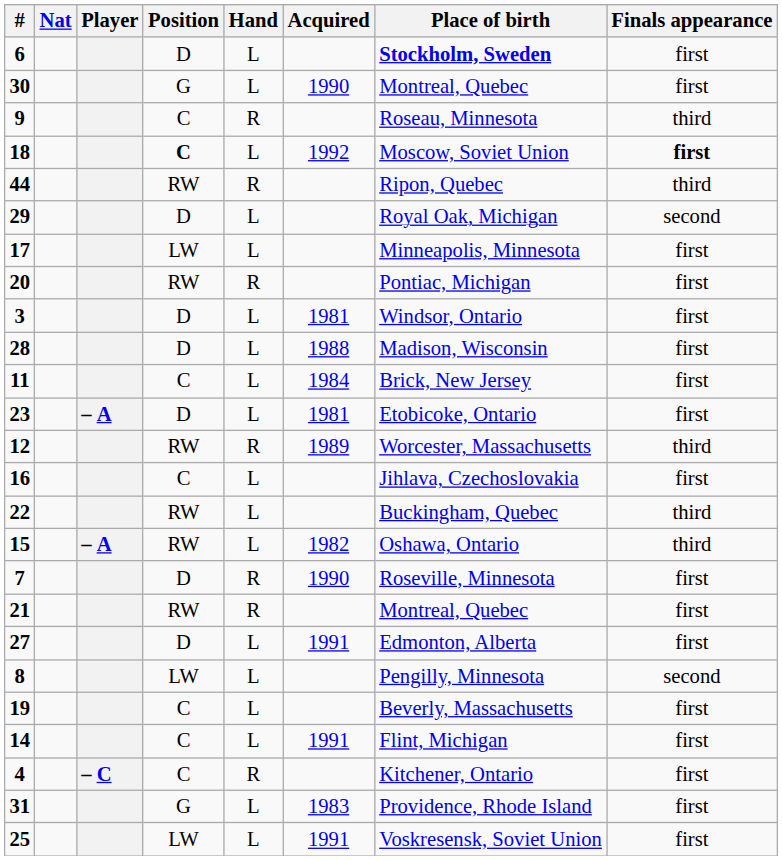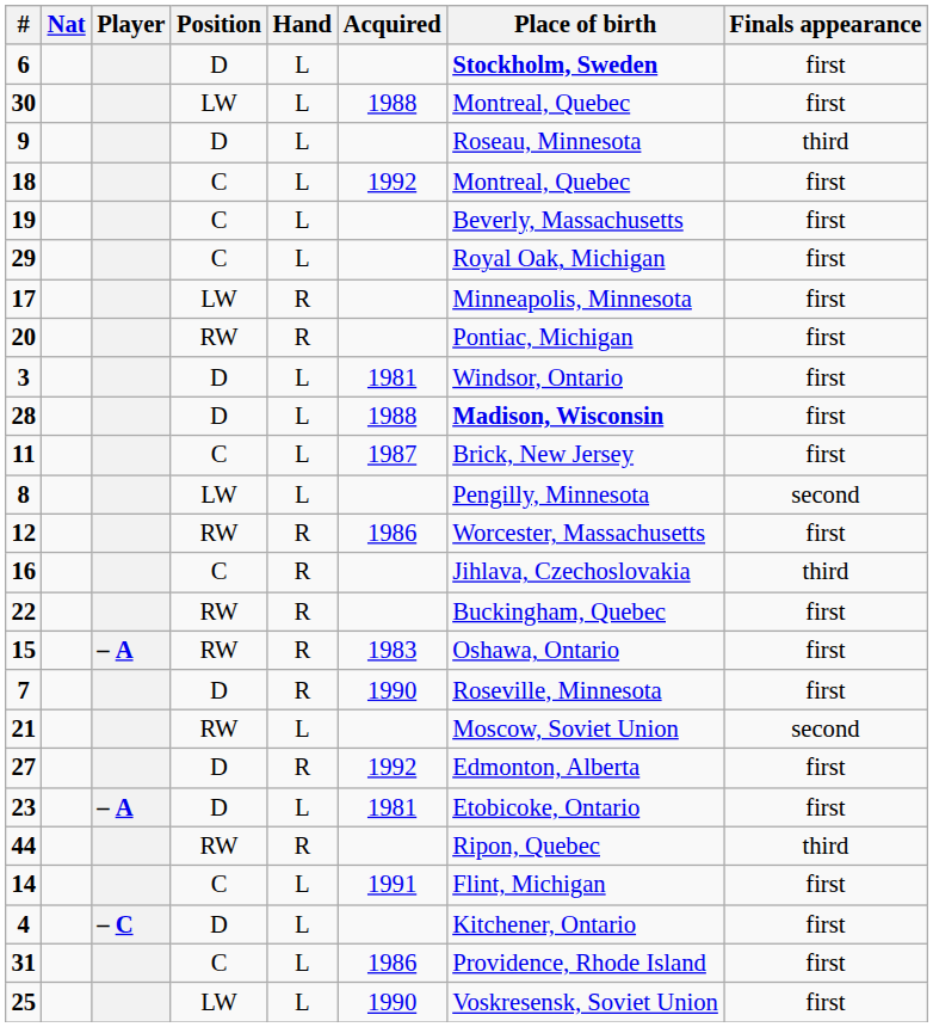 <table class="sortable wikitable plainrowheaders" style="text-align:center;">
 <tr style="background:#ddd;">
 <th scope="col">#</th>
 <th scope="col"><a href='#'>Nat</a></th>
 <th scope="col">Player</th>
 <th scope="col">Position</th>
 <th scope="col">Hand</th>
 <th scope="col">Acquired</th>
 <th scope="col" class="unsortable">Place of birth</th>
 <th scope="col" class="unsortable">Finals appearance</th>
 </tr>
 <tr>
 <td><strong>6</strong></td>
 <td></td>
 <th scope="row" style="text-align:left;"></th>
 <td>D</td>
 <td>L</td>
 <td></td>
 <td style="text-align:left;"><strong><a href='#'>Stockholm, Sweden</a></strong></td>
 <td>first</td>
 </tr>
 <tr>
 <td><strong>30</strong></td>
 <td></td>
 <th scope="row" style="text-align:left;"></th>
-<td>G</td>
+<td>LW</td>
 <td>L</td>
-<td><a href='#'>1990</a></td>
+<td><a href='#'>1988</a></td>
 <td style="text-align:left;"><a href='#'>Montreal, Quebec</a></td>
 <td>first</td>
 </tr>
 <tr>
 <td><strong>9</strong></td>
 <td></td>
 <th scope="row" style="text-align:left;"></th>
-<td>C</td>
-<td>R</td>
+<td>D</td>
+<td>L</td>
 <td></td>
 <td style="text-align:left;"><a href='#'>Roseau, Minnesota</a></td>
 <td>third </td>
 </tr>
 <tr>
 <td><strong>18</strong></td>
 <td></td>
 <th scope="row" style="text-align:left;"></th>
-<td><strong>C</strong></td>
+<td>C</td>
 <td>L</td>
 <td><a href='#'>1992</a></td>
-<td style="text-align:left;"><a href='#'>Moscow, Soviet Union</a></td>
-<td><strong>first</strong></td>
+<td style="text-align:left;"><a href='#'>Montreal, Quebec</a></td>
+<td>first</td>
 </tr>
 <tr>
-<td><strong>44</strong></td>
+<td><strong>19</strong></td>
 <td></td>
 <th scope="row" style="text-align:left;"></th>
-<td>RW</td>
-<td>R</td>
+<td>C</td>
+<td>L</td>
 <td></td>
-<td style="text-align:left;"><a href='#'>Ripon, Quebec</a></td>
-<td>third </td>
+<td style="text-align:left;"><a href='#'>Beverly, Massachusetts</a></td>
+<td>first</td>
 </tr>
 <tr>
 <td><strong>29</strong></td>
 <td></td>
 <th scope="row" style="text-align:left;"></th>
-<td>D</td>
+<td>C</td>
 <td>L</td>
 <td></td>
 <td style="text-align:left;"><a href='#'>Royal Oak, Michigan</a></td>
-<td>second </td>
+<td>first</td>
 </tr>
 <tr>
 <td><strong>17</strong></td>
 <td></td>
 <th scope="row" style="text-align:left;"></th>
 <td>LW</td>
-<td>L</td>
+<td>R</td>
 <td></td>
 <td style="text-align:left;"><a href='#'>Minneapolis, Minnesota</a></td>
 <td>first</td>
 </tr>
 <tr>
 <td><strong>20</strong></td>
 <td></td>
 <th scope="row" style="text-align:left;"></th>
 <td>RW</td>
 <td>R</td>
 <td></td>
 <td style="text-align:left;"><a href='#'>Pontiac, Michigan</a></td>
 <td>first </td>
 </tr>
 <tr>
 <td><strong>3</strong></td>
 <td></td>
 <th scope="row" style="text-align:left;"></th>
 <td>D</td>
 <td>L</td>
 <td><a href='#'>1981</a></td>
 <td style="text-align:left;"><a href='#'>Windsor, Ontario</a></td>
 <td>first</td>
 </tr>
 <tr>
 <td><strong>28</strong></td>
 <td></td>
 <th scope="row" style="text-align:left;"></th>
 <td>D</td>
 <td>L</td>
 <td><a href='#'>1988</a></td>
-<td style="text-align:left;"><a href='#'>Madison, Wisconsin</a></td>
+<td style="text-align:left;"><strong><a href='#'>Madison, Wisconsin</a></strong></td>
 <td>first </td>
 </tr>
 <tr>
 <td><strong>11</strong></td>
 <td></td>
 <th scope="row" style="text-align:left;"></th>
 <td>C</td>
 <td>L</td>
-<td><a href='#'>1984</a></td>
+<td><a href='#'>1987</a></td>
 <td style="text-align:left;"><a href='#'>Brick, New Jersey</a></td>
 <td>first</td>
 </tr>
 <tr>
-<td><strong>23</strong></td>
+<td><strong>8</strong></td>
 <td></td>
-<th scope="row" style="text-align:left;"> – <strong><a href='#'>A</a></strong></th>
-<td>D</td>
+<th scope="row" style="text-align:left;"></th>
+<td>LW</td>
 <td>L</td>
-<td><a href='#'>1981</a></td>
-<td style="text-align:left;"><a href='#'>Etobicoke, Ontario</a></td>
-<td>first</td>
+<td></td>
+<td style="text-align:left;"><a href='#'>Pengilly, Minnesota</a></td>
+<td>second </td>
 </tr>
 <tr>
 <td><strong>12</strong></td>
 <td></td>
 <th scope="row" style="text-align:left;"></th>
 <td>RW</td>
 <td>R</td>
-<td><a href='#'>1989</a></td>
+<td><a href='#'>1986</a></td>
 <td style="text-align:left;"><a href='#'>Worcester, Massachusetts</a></td>
-<td>third </td>
+<td>first</td>
 </tr>
 <tr>
 <td><strong>16</strong></td>
 <td></td>
 <th scope="row" style="text-align:left;"></th>
 <td>C</td>
-<td>L</td>
+<td>R</td>
 <td></td>
 <td style="text-align:left;"><a href='#'>Jihlava, Czechoslovakia</a></td>
-<td>first</td>
+<td>third </td>
 </tr>
 <tr>
 <td><strong>22</strong></td>
 <td></td>
 <th scope="row" style="text-align:left;"></th>
 <td>RW</td>
-<td>L</td>
+<td>R</td>
 <td></td>
 <td style="text-align:left;"><a href='#'>Buckingham, Quebec</a></td>
-<td>third </td>
+<td>first</td>
 </tr>
 <tr>
 <td><strong>15</strong></td>
 <td></td>
 <th scope="row" style="text-align:left;"> – <strong><a href='#'>A</a></strong></th>
 <td>RW</td>
-<td>L</td>
-<td><a href='#'>1982</a></td>
+<td>R</td>
+<td><a href='#'>1983</a></td>
 <td style="text-align:left;"><a href='#'>Oshawa, Ontario</a></td>
-<td>third </td>
+<td>first</td>
 </tr>
 <tr>
 <td><strong>7</strong></td>
 <td></td>
 <th scope="row" style="text-align:left;"></th>
 <td>D</td>
 <td>R</td>
 <td><a href='#'>1990</a></td>
 <td style="text-align:left;"><a href='#'>Roseville, Minnesota</a></td>
 <td>first </td>
 </tr>
 <tr>
 <td><strong>21</strong></td>
 <td></td>
 <th scope="row" style="text-align:left;"></th>
 <td>RW</td>
-<td>R</td>
+<td>L</td>
 <td></td>
-<td style="text-align:left;"><a href='#'>Montreal, Quebec</a></td>
-<td>first</td>
+<td style="text-align:left;"><a href='#'>Moscow, Soviet Union</a></td>
+<td>second </td>
 </tr>
 <tr>
 <td><strong>27</strong></td>
 <td></td>
 <th scope="row" style="text-align:left;"></th>
 <td>D</td>
-<td>L</td>
-<td><a href='#'>1991</a></td>
+<td>R</td>
+<td><a href='#'>1992</a></td>
 <td style="text-align:left;"><a href='#'>Edmonton, Alberta</a></td>
 <td>first</td>
 </tr>
 <tr>
-<td><strong>8</strong></td>
+<td><strong>23</strong></td>
+<td></td>
+<th scope="row" style="text-align:left;"> – <strong><a href='#'>A</a></strong></th>
+<td>D</td>
+<td>L</td>
+<td><a href='#'>1981</a></td>
+<td style="text-align:left;"><a href='#'>Etobicoke, Ontario</a></td>
+<td>first</td>
+</tr>
+<tr>
+<td><strong>44</strong></td>
 <td></td>
 <th scope="row" style="text-align:left;"></th>
-<td>LW</td>
-<td>L</td>
+<td>RW</td>
+<td>R</td>
 <td></td>
-<td style="text-align:left;"><a href='#'>Pengilly, Minnesota</a></td>
-<td>second </td>
-</tr>
-<tr>
-<td><strong>19</strong></td>
-<td></td>
-<th scope="row" style="text-align:left;"></th>
-<td>C</td>
-<td>L</td>
-<td></td>
-<td style="text-align:left;"><a href='#'>Beverly, Massachusetts</a></td>
-<td>first</td>
+<td style="text-align:left;"><a href='#'>Ripon, Quebec</a></td>
+<td>third </td>
 </tr>
 <tr>
 <td><strong>14</strong></td>
 <td></td>
 <th scope="row" style="text-align:left;"></th>
 <td>C</td>
 <td>L</td>
 <td><a href='#'>1991</a></td>
 <td style="text-align:left;"><a href='#'>Flint, Michigan</a></td>
 <td>first</td>
 </tr>
 <tr>
 <td><strong>4</strong></td>
 <td></td>
 <th scope="row" style="text-align:left;"> – <strong><a href='#'>C</a></strong></th>
-<td>C</td>
-<td>R</td>
+<td>D</td>
+<td>L</td>
 <td></td>
 <td style="text-align:left;"><a href='#'>Kitchener, Ontario</a></td>
 <td>first</td>
 </tr>
 <tr>
 <td><strong>31</strong></td>
 <td></td>
 <th scope="row" style="text-align:left;"></th>
-<td>G</td>
+<td>C</td>
 <td>L</td>
-<td><a href='#'>1983</a></td>
+<td><a href='#'>1986</a></td>
 <td style="text-align:left;"><a href='#'>Providence, Rhode Island</a></td>
 <td>first </td>
 </tr>
 <tr>
 <td><strong>25</strong></td>
 <td></td>
 <th scope="row" style="text-align:left;"></th>
 <td>LW</td>
 <td>L</td>
-<td><a href='#'>1991</a></td>
+<td><a href='#'>1990</a></td>
 <td style="text-align:left;"><a href='#'>Voskresensk, Soviet Union</a></td>
 <td>first</td>
 </tr>
 </table>
